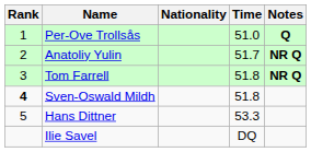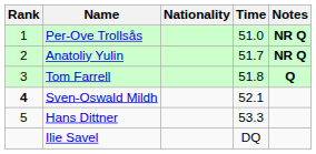 <table class="wikitable sortable" style="text-align:center">
 <tr>
 <th>Rank</th>
 <th>Name</th>
 <th>Nationality</th>
 <th>Time</th>
 <th>Notes</th>
 </tr>
 <tr bgcolor=ccffcc>
 <td>1</td>
 <td align=left><a href='#'>Per-Ove Trollsås</a></td>
 <td align=left></td>
 <td>51.0</td>
-<td><strong>Q</strong></td>
+<td><strong>NR Q</strong></td>
 </tr>
 <tr bgcolor=ccffcc>
 <td>2</td>
 <td align=left><a href='#'>Anatoliy Yulin</a></td>
 <td align=left></td>
 <td>51.7</td>
 <td><strong>NR Q</strong></td>
 </tr>
 <tr bgcolor=ccffcc>
 <td>3</td>
 <td align=left><a href='#'>Tom Farrell</a></td>
 <td align=left></td>
 <td>51.8</td>
-<td><strong>NR Q</strong></td>
+<td><strong>Q</strong></td>
 </tr>
 <tr>
 <td><strong>4</strong></td>
 <td align=left><a href='#'>Sven-Oswald Mildh</a></td>
 <td align=left></td>
-<td>51.8</td>
+<td>52.1</td>
 <td></td>
 </tr>
 <tr>
 <td>5</td>
 <td align=left><a href='#'>Hans Dittner</a></td>
 <td align=left></td>
 <td>53.3</td>
 <td></td>
 </tr>
 <tr>
 <td></td>
 <td align=left><a href='#'>Ilie Savel</a></td>
 <td align=left></td>
 <td>DQ</td>
 <td></td>
 </tr>
 </table>
